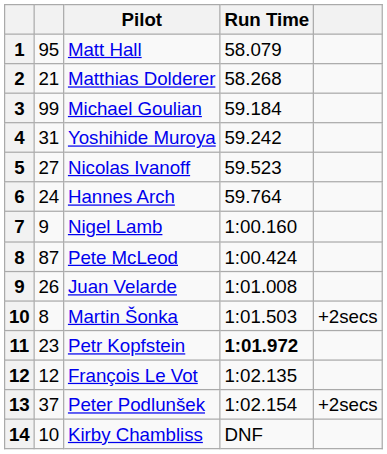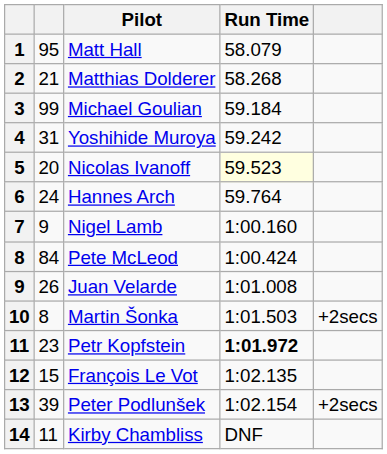 <table class="wikitable" style="font-size: 95%;">
 <tr>
 <th></th>
 <th></th>
 <th>Pilot</th>
 <th>Run Time</th>
 <th></th>
 </tr>
 <tr>
 <th>1</th>
 <td>95</td>
 <td> <a href='#'>Matt Hall</a></td>
 <td>58.079</td>
 <td></td>
 </tr>
 <tr>
 <th>2</th>
 <td>21</td>
 <td> <a href='#'>Matthias Dolderer</a></td>
 <td>58.268</td>
 <td></td>
 </tr>
 <tr>
 <th>3</th>
 <td>99</td>
 <td> <a href='#'>Michael Goulian</a></td>
 <td>59.184</td>
 <td></td>
 </tr>
 <tr>
 <th>4</th>
 <td>31</td>
 <td> <a href='#'>Yoshihide Muroya</a></td>
 <td>59.242</td>
 <td></td>
 </tr>
 <tr>
 <th>5</th>
-<td>27</td>
+<td>20</td>
 <td> <a href='#'>Nicolas Ivanoff</a></td>
-<td>59.523</td>
+<td style="background: lightyellow;">59.523</td>
 <td></td>
 </tr>
 <tr>
 <th>6</th>
 <td>24</td>
 <td> <a href='#'>Hannes Arch</a></td>
 <td>59.764</td>
 <td></td>
 </tr>
 <tr>
 <th>7</th>
 <td>9</td>
 <td> <a href='#'>Nigel Lamb</a></td>
 <td>1:00.160</td>
 <td></td>
 </tr>
 <tr>
 <th>8</th>
-<td>87</td>
+<td>84</td>
 <td> <a href='#'>Pete McLeod</a></td>
 <td>1:00.424</td>
 <td></td>
 </tr>
 <tr>
 <th>9</th>
 <td>26</td>
 <td> <a href='#'>Juan Velarde</a></td>
 <td>1:01.008</td>
 <td></td>
 </tr>
 <tr>
 <th>10</th>
 <td>8</td>
 <td> <a href='#'>Martin Šonka</a></td>
 <td>1:01.503</td>
 <td>+2secs</td>
 </tr>
 <tr>
 <th>11</th>
 <td>23</td>
 <td> <a href='#'>Petr Kopfstein</a></td>
 <td><strong>1:01.972</strong></td>
 <td></td>
 </tr>
 <tr>
 <th>12</th>
-<td>12</td>
+<td>15</td>
 <td> <a href='#'>François Le Vot</a></td>
 <td>1:02.135</td>
 <td></td>
 </tr>
 <tr>
 <th>13</th>
-<td>37</td>
+<td>39</td>
 <td> <a href='#'>Peter Podlunšek</a></td>
 <td>1:02.154</td>
 <td>+2secs</td>
 </tr>
 <tr>
 <th>14</th>
-<td>10</td>
+<td>11</td>
 <td> <a href='#'>Kirby Chambliss</a></td>
 <td>DNF</td>
 <td></td>
 </tr>
 </table>
